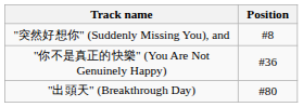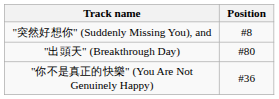 <table class="wikitable" style="text-align:center">
 <tr>
 <th width="300px">Track name</th>
 <th width="70px">Position</th>
 </tr>
 <tr>
 <td>"突然好想你" (Suddenly Missing You),  and</td>
 <td>#8</td>
 </tr>
 <tr>
+<td>"出頭天" (Breakthrough Day)</td>
+<td>#80</td>
+</tr>
+<tr>
 <td>"你不是真正的快樂" (You Are Not Genuinely Happy)</td>
 <td>#36</td>
 </tr>
-<tr>
-<td>"出頭天" (Breakthrough Day)</td>
-<td>#80</td>
-</tr>
 </table>
